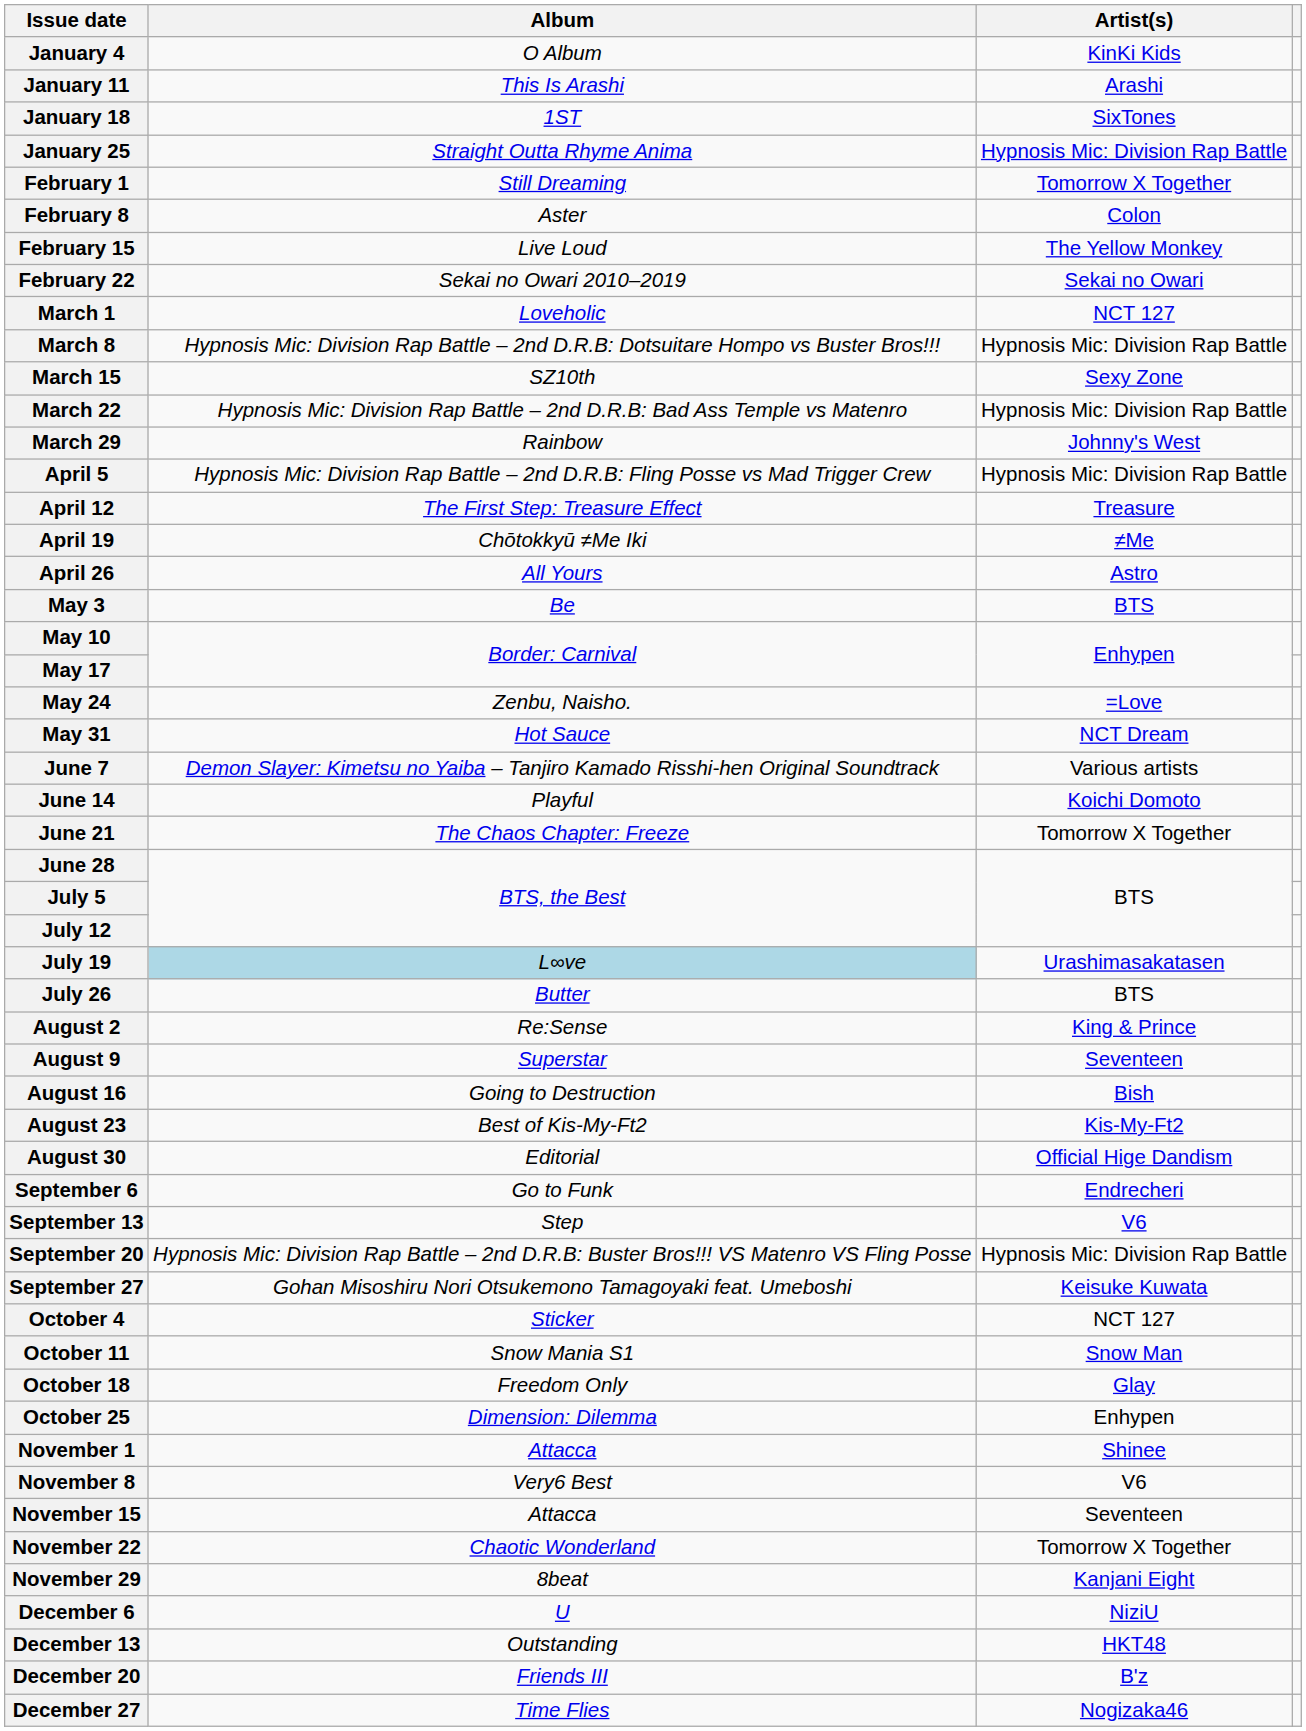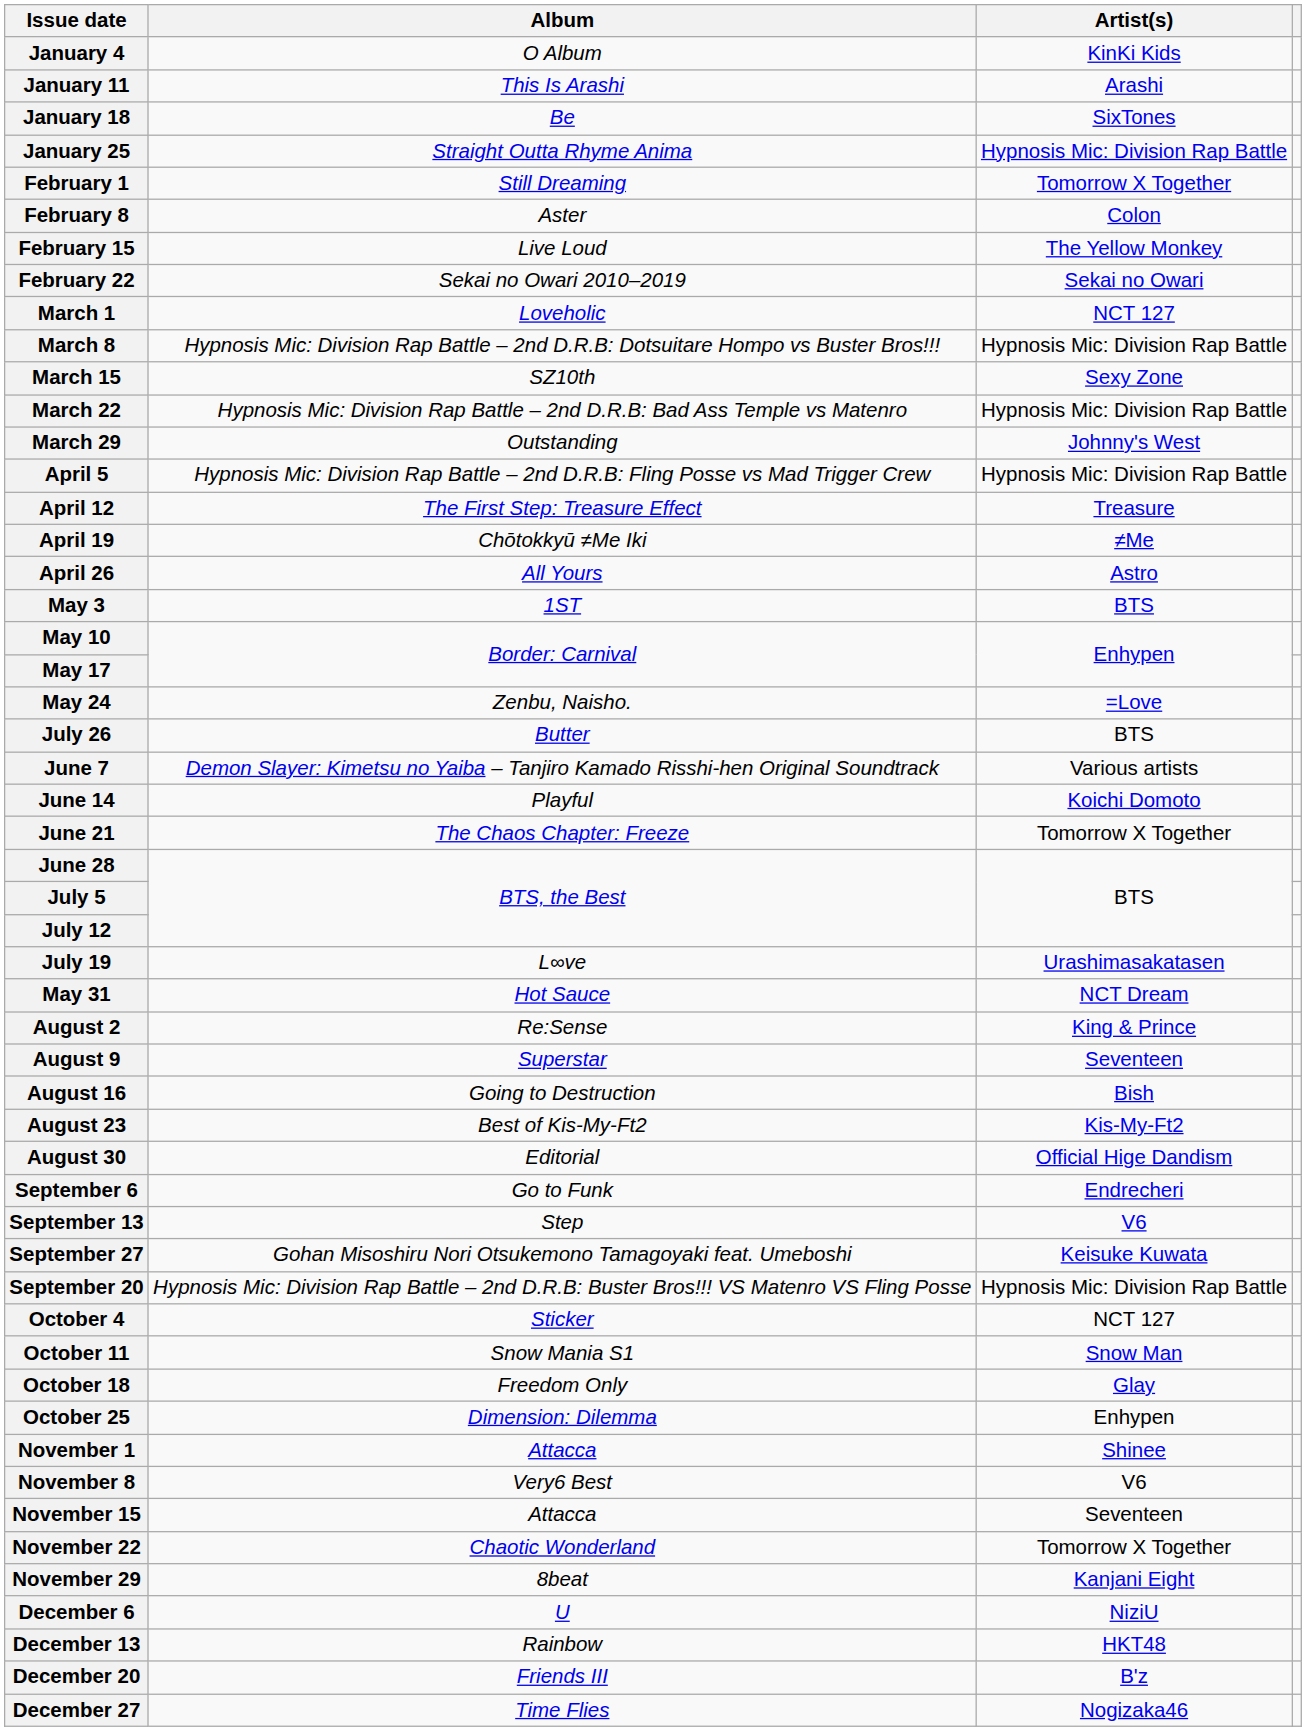 <table class="wikitable plainrowheaders" style="text-align:center;">
 <tr>
 <th>Issue date</th>
 <th>Album</th>
 <th>Artist(s)</th>
 <th></th>
 </tr>
 <tr>
 <th scope="row">January 4</th>
 <td><em>O Album</em></td>
 <td><a href='#'>KinKi Kids</a></td>
 <td></td>
 </tr>
 <tr>
 <th scope="row">January 11</th>
 <td><em><a href='#'>This Is Arashi</a></em></td>
 <td><a href='#'>Arashi</a></td>
 <td></td>
 </tr>
 <tr>
 <th scope="row">January 18</th>
-<td><em><a href='#'>1ST</a></em></td>
+<td><em><a href='#'>Be</a></em></td>
 <td><a href='#'>SixTones</a></td>
 <td></td>
 </tr>
 <tr>
 <th scope="row">January 25</th>
 <td><em><a href='#'>Straight Outta Rhyme Anima</a></em></td>
 <td><a href='#'>Hypnosis Mic: Division Rap Battle</a></td>
 <td></td>
 </tr>
 <tr>
 <th scope="row">February 1</th>
 <td><em><a href='#'>Still Dreaming</a></em></td>
 <td><a href='#'>Tomorrow X Together</a></td>
 <td></td>
 </tr>
 <tr>
 <th scope="row">February 8</th>
 <td><em>Aster</em></td>
 <td><a href='#'>Colon</a></td>
 <td></td>
 </tr>
 <tr>
 <th scope="row">February 15</th>
 <td><em>Live Loud</em></td>
 <td><a href='#'>The Yellow Monkey</a></td>
 <td></td>
 </tr>
 <tr>
 <th scope="row">February 22</th>
 <td><em>Sekai no Owari 2010–2019</em></td>
 <td><a href='#'>Sekai no Owari</a></td>
 <td></td>
 </tr>
 <tr>
 <th scope="row">March 1</th>
 <td><em><a href='#'>Loveholic</a></em></td>
 <td><a href='#'>NCT 127</a></td>
 <td></td>
 </tr>
 <tr>
 <th scope="row">March 8</th>
 <td><em>Hypnosis Mic: Division Rap Battle – 2nd D.R.B: Dotsuitare Hompo vs Buster Bros!!!</em></td>
 <td>Hypnosis Mic: Division Rap Battle</td>
 <td></td>
 </tr>
 <tr>
 <th scope="row">March 15</th>
 <td><em>SZ10th</em></td>
 <td><a href='#'>Sexy Zone</a></td>
 <td></td>
 </tr>
 <tr>
 <th scope="row">March 22</th>
 <td><em>Hypnosis Mic: Division Rap Battle – 2nd D.R.B: Bad Ass Temple vs Matenro</em></td>
 <td>Hypnosis Mic: Division Rap Battle</td>
 <td></td>
 </tr>
 <tr>
 <th scope="row">March 29</th>
-<td><em>Rainbow</em></td>
+<td><em>Outstanding</em></td>
 <td><a href='#'>Johnny's West</a></td>
 <td></td>
 </tr>
 <tr>
 <th scope="row">April 5</th>
 <td><em>Hypnosis Mic: Division Rap Battle – 2nd D.R.B: Fling Posse vs Mad Trigger Crew</em></td>
 <td>Hypnosis Mic: Division Rap Battle</td>
 <td></td>
 </tr>
 <tr>
 <th scope="row">April 12</th>
 <td><em><a href='#'>The First Step: Treasure Effect</a></em></td>
 <td><a href='#'>Treasure</a></td>
 <td></td>
 </tr>
 <tr>
 <th scope="row">April 19</th>
 <td><em>Chōtokkyū ≠Me Iki</em></td>
 <td><a href='#'>≠Me</a></td>
 <td></td>
 </tr>
 <tr>
 <th scope="row">April 26</th>
 <td><em><a href='#'>All Yours</a></em></td>
 <td><a href='#'>Astro</a></td>
 <td></td>
 </tr>
 <tr>
 <th scope="row">May 3</th>
-<td><em><a href='#'>Be</a></em></td>
+<td><em><a href='#'>1ST</a></em></td>
 <td><a href='#'>BTS</a></td>
 <td></td>
 </tr>
 <tr>
 <th scope="row">May 10</th>
 <td rowspan="2"><em><a href='#'>Border: Carnival</a></em></td>
 <td rowspan="2"><a href='#'>Enhypen</a></td>
 <td></td>
 </tr>
 <tr>
 <th scope="row">May 17</th>
 <td></td>
 </tr>
 <tr>
 <th scope="row">May 24</th>
 <td><em>Zenbu, Naisho.</em></td>
 <td><a href='#'>=Love</a></td>
 <td></td>
 </tr>
 <tr>
-<th scope="row">May 31</th>
-<td><em><a href='#'>Hot Sauce</a></em></td>
-<td><a href='#'>NCT Dream</a></td>
+<th scope="row">July 26</th>
+<td><em><a href='#'>Butter</a></em></td>
+<td>BTS</td>
 <td></td>
 </tr>
 <tr>
 <th scope="row">June 7</th>
 <td><em><a href='#'>Demon Slayer: Kimetsu no Yaiba</a> – Tanjiro Kamado Risshi-hen Original Soundtrack</em></td>
 <td>Various artists</td>
 <td></td>
 </tr>
 <tr>
 <th scope="row">June 14</th>
 <td><em>Playful</em></td>
 <td><a href='#'>Koichi Domoto</a></td>
 <td></td>
 </tr>
 <tr>
 <th scope="row">June 21</th>
 <td><em><a href='#'>The Chaos Chapter: Freeze</a></em></td>
 <td>Tomorrow X Together</td>
 <td></td>
 </tr>
 <tr>
 <th scope="row">June 28</th>
 <td rowspan="3"><em><a href='#'>BTS, the Best</a></em></td>
 <td rowspan="3">BTS</td>
 <td></td>
 </tr>
 <tr>
 <th scope="row">July 5</th>
 <td></td>
 </tr>
 <tr>
 <th scope="row">July 12</th>
 <td></td>
 </tr>
 <tr>
 <th scope="row">July 19</th>
-<td style="background: lightblue;"><em>L∞ve</em></td>
+<td><em>L∞ve</em></td>
 <td><a href='#'>Urashimasakatasen</a></td>
 <td></td>
 </tr>
 <tr>
-<th scope="row">July 26</th>
-<td><em><a href='#'>Butter</a></em></td>
-<td>BTS</td>
+<th scope="row">May 31</th>
+<td><em><a href='#'>Hot Sauce</a></em></td>
+<td><a href='#'>NCT Dream</a></td>
 <td></td>
 </tr>
 <tr>
 <th scope="row">August 2</th>
 <td><em>Re:Sense</em></td>
 <td><a href='#'>King & Prince</a></td>
 <td></td>
 </tr>
 <tr>
 <th scope="row">August 9</th>
 <td><em><a href='#'>Superstar</a></em></td>
 <td><a href='#'>Seventeen</a></td>
 <td></td>
 </tr>
 <tr>
 <th scope="row">August 16</th>
 <td><em>Going to Destruction</em></td>
 <td><a href='#'>Bish</a></td>
 <td></td>
 </tr>
 <tr>
 <th scope="row">August 23</th>
 <td><em>Best of Kis-My-Ft2</em></td>
 <td><a href='#'>Kis-My-Ft2</a></td>
 <td></td>
 </tr>
 <tr>
 <th scope="row">August 30</th>
 <td><em>Editorial</em></td>
 <td><a href='#'>Official Hige Dandism</a></td>
 <td></td>
 </tr>
 <tr>
 <th scope="row">September 6</th>
 <td><em>Go to Funk</em></td>
 <td><a href='#'>Endrecheri</a></td>
 <td></td>
 </tr>
 <tr>
 <th scope="row">September 13</th>
 <td><em>Step</em></td>
 <td><a href='#'>V6</a></td>
 <td></td>
 </tr>
 <tr>
+<th scope="row">September 27</th>
+<td><em>Gohan Misoshiru Nori Otsukemono Tamagoyaki feat. Umeboshi</em></td>
+<td><a href='#'>Keisuke Kuwata</a></td>
+<td></td>
+</tr>
+<tr>
 <th scope="row">September 20</th>
 <td><em>Hypnosis Mic: Division Rap Battle – 2nd D.R.B: Buster Bros!!! VS Matenro VS Fling Posse</em></td>
 <td>Hypnosis Mic: Division Rap Battle</td>
-<td></td>
-</tr>
-<tr>
-<th scope="row">September 27</th>
-<td><em>Gohan Misoshiru Nori Otsukemono Tamagoyaki feat. Umeboshi</em></td>
-<td><a href='#'>Keisuke Kuwata</a></td>
 <td></td>
 </tr>
 <tr>
 <th scope="row">October 4</th>
 <td><em><a href='#'>Sticker</a></em></td>
 <td>NCT 127</td>
 <td></td>
 </tr>
 <tr>
 <th scope="row">October 11</th>
 <td><em>Snow Mania S1</em></td>
 <td><a href='#'>Snow Man</a></td>
 <td></td>
 </tr>
 <tr>
 <th scope="row">October 18</th>
 <td><em>Freedom Only</em></td>
 <td><a href='#'>Glay</a></td>
 <td></td>
 </tr>
 <tr>
 <th scope="row">October 25</th>
 <td><em><a href='#'>Dimension: Dilemma</a></em></td>
 <td>Enhypen</td>
 <td></td>
 </tr>
 <tr>
 <th scope="row">November 1</th>
 <td><em><a href='#'>Attacca</a></em></td>
 <td><a href='#'>Shinee</a></td>
 <td></td>
 </tr>
 <tr>
 <th scope="row">November 8</th>
 <td><em>Very6 Best</em></td>
 <td>V6</td>
 <td></td>
 </tr>
 <tr>
 <th scope="row">November 15</th>
 <td><em>Attacca</em></td>
 <td>Seventeen</td>
 <td></td>
 </tr>
 <tr>
 <th scope="row">November 22</th>
 <td><em><a href='#'>Chaotic Wonderland</a></em></td>
 <td>Tomorrow X Together</td>
 <td></td>
 </tr>
 <tr>
 <th scope="row">November 29</th>
 <td><em>8beat</em></td>
 <td><a href='#'>Kanjani Eight</a></td>
 <td></td>
 </tr>
 <tr>
 <th scope="row">December 6</th>
 <td><em><a href='#'>U</a></em></td>
 <td><a href='#'>NiziU</a></td>
 <td></td>
 </tr>
 <tr>
 <th scope="row">December 13</th>
-<td><em>Outstanding</em></td>
+<td><em>Rainbow</em></td>
 <td><a href='#'>HKT48</a></td>
 <td></td>
 </tr>
 <tr>
 <th scope="row">December 20</th>
 <td><em><a href='#'>Friends III</a></em></td>
 <td><a href='#'>B'z</a></td>
 <td></td>
 </tr>
 <tr>
 <th scope="row">December 27</th>
 <td><em><a href='#'>Time Flies</a></em></td>
 <td><a href='#'>Nogizaka46</a></td>
 <td></td>
 </tr>
 </table>
